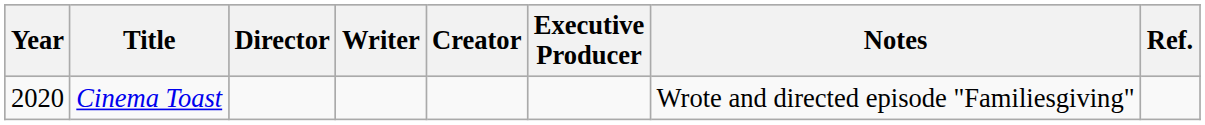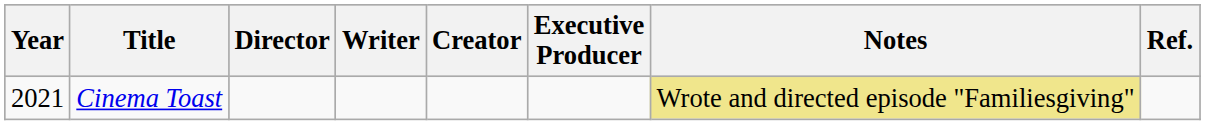 <table class="wikitable">
 <tr>
 <th>Year</th>
 <th>Title</th>
 <th>Director</th>
 <th>Writer</th>
 <th>Creator</th>
 <th>Executive<br>Producer</th>
 <th>Notes</th>
 <th>Ref.</th>
 </tr>
 <tr>
-<td>2020</td>
+<td>2021</td>
 <td><em><a href='#'>Cinema Toast</a></em></td>
 <td></td>
 <td></td>
 <td></td>
 <td></td>
-<td>Wrote and directed episode "Familiesgiving"</td>
+<td style="background: khaki;">Wrote and directed episode "Familiesgiving"</td>
 <td></td>
 </tr>
 </table>
